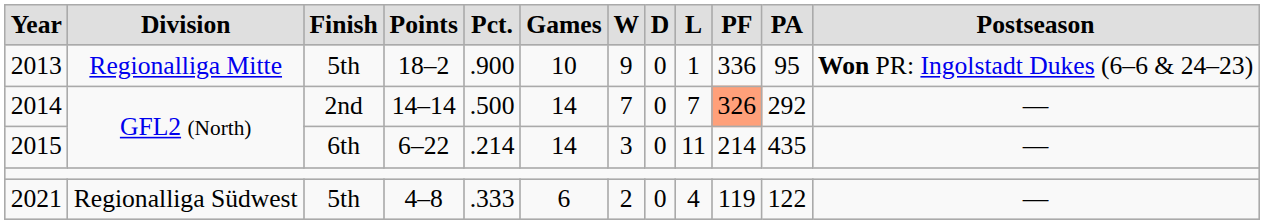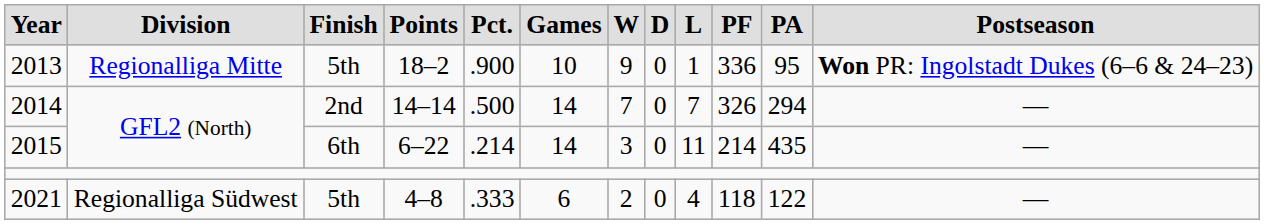 <table class="wikitable" style="text-align:center">
 <tr style="background:#DFDFDF; font-weight:bold">
 <td>Year</td>
 <td>Division</td>
 <td>Finish</td>
 <td>Points</td>
 <td>Pct.</td>
 <td>Games</td>
 <td>W</td>
 <td>D</td>
 <td>L</td>
 <td>PF</td>
 <td>PA</td>
 <td>Postseason</td>
 </tr>
 <tr>
 <td>2013</td>
 <td><a href='#'>Regionalliga Mitte</a></td>
 <td>5th</td>
 <td>18–2</td>
 <td>.900</td>
 <td>10</td>
 <td>9</td>
 <td>0</td>
 <td>1</td>
 <td>336</td>
 <td>95</td>
 <td style="text-align:left"><strong>Won</strong> PR: <a href='#'>Ingolstadt Dukes</a> (6–6 & 24–23)</td>
 </tr>
 <tr>
 <td>2014</td>
 <td rowspan="2"><a href='#'>GFL2</a> <small>(North)</small></td>
 <td>2nd</td>
 <td>14–14</td>
 <td>.500</td>
 <td>14</td>
 <td>7</td>
 <td>0</td>
 <td>7</td>
-<td style="background: lightsalmon;">326</td>
-<td>292</td>
+<td>326</td>
+<td>294</td>
 <td>—</td>
 </tr>
 <tr>
 <td>2015</td>
 <td>6th</td>
 <td>6–22</td>
 <td>.214</td>
 <td>14</td>
 <td>3</td>
 <td>0</td>
 <td>11</td>
 <td>214</td>
 <td>435</td>
 <td>—</td>
 </tr>
 <tr>
 <td colspan="12"></td>
 </tr>
 <tr>
 <td>2021</td>
 <td>Regionalliga Südwest</td>
 <td>5th</td>
 <td>4–8</td>
 <td>.333</td>
 <td>6</td>
 <td>2</td>
 <td>0</td>
 <td>4</td>
-<td>119</td>
+<td>118</td>
 <td>122</td>
 <td>—</td>
 </tr>
 </table>
